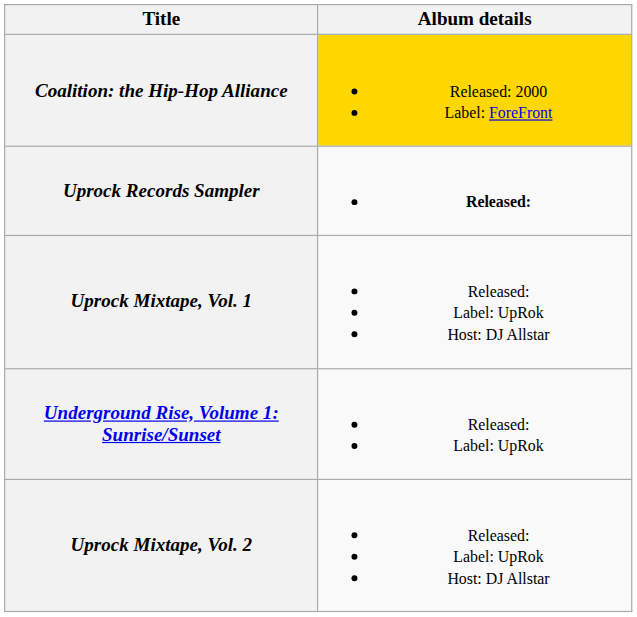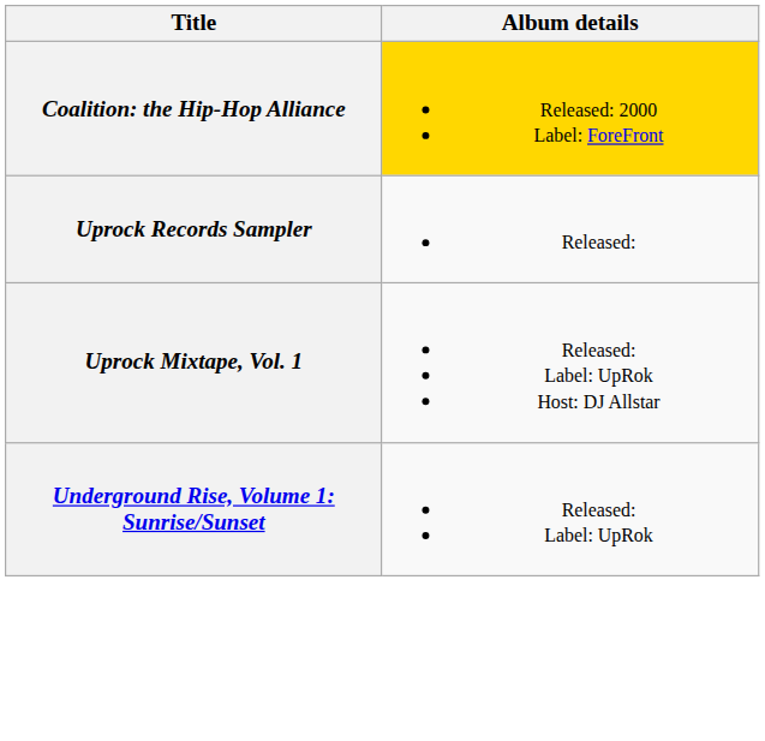 <table class="wikitable plainrowheaders" style="text-align:center;">
 <tr>
 <th scope="col" rowspan="1" style="width:16em;">Title</th>
 <th scope="col" rowspan="1" style="width:16em;">Album details</th>
 </tr>
 <tr>
 <th scope="row"><em>Coalition: the Hip-Hop Alliance</em></th>
 <td style="background: gold;"><br><ul><li><small>Released: 2000</small></li><li><small>Label: <a href='#'>ForeFront</a></small></li></ul></td>
 </tr>
 <tr>
 <th scope="row"><em>Uprock Records Sampler</em></th>
-<td><strong><br><ul><li><small>Released: </small></li></ul></strong></td>
+<td><br><ul><li><small>Released: </small></li></ul></td>
 </tr>
 <tr>
 <th scope="row"><em>Uprock Mixtape, Vol. 1</em></th>
 <td><br><ul><li><small>Released: </small></li><li><small>Label: UpRok</small></li><li><small>Host: DJ Allstar</small></li></ul></td>
 </tr>
 <tr>
 <th scope="row"><em><a href='#'>Underground Rise, Volume 1: Sunrise/Sunset</a></em></th>
 <td><br><ul><li><small>Released: </small></li><li><small>Label: UpRok</small></li></ul></td>
 </tr>
-<tr>
-<th scope="row"><em>Uprock Mixtape, Vol. 2</em></th>
-<td><br><ul><li><small>Released: </small></li><li><small>Label: UpRok</small></li><li><small>Host: DJ Allstar</small></li></ul></td>
-</tr>
 </table>
